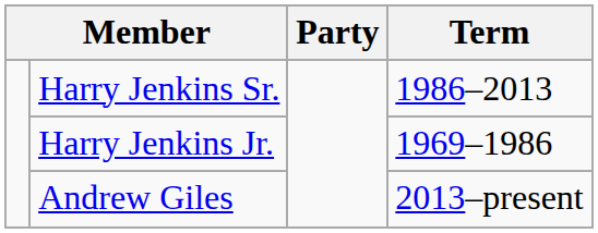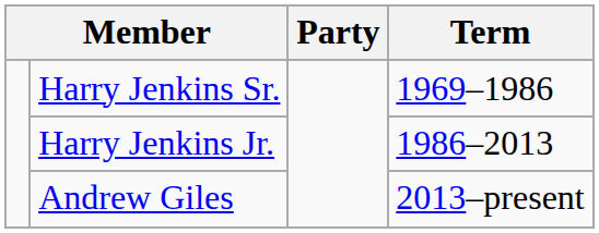 <table class="wikitable">
 <tr>
 <th colspan="2">Member</th>
 <th>Party</th>
 <th>Term</th>
 </tr>
 <tr>
 <td rowspan=3 > </td>
 <td><a href='#'>Harry Jenkins Sr.</a></td>
 <td rowspan=3></td>
-<td><a href='#'>1986</a>–2013</td>
+<td><a href='#'>1969</a>–1986</td>
 </tr>
 <tr>
 <td><a href='#'>Harry Jenkins Jr.</a></td>
-<td><a href='#'>1969</a>–1986</td>
+<td><a href='#'>1986</a>–2013</td>
 </tr>
 <tr>
 <td><a href='#'>Andrew Giles</a></td>
 <td><a href='#'>2013</a>–present</td>
 </tr>
 </table>
